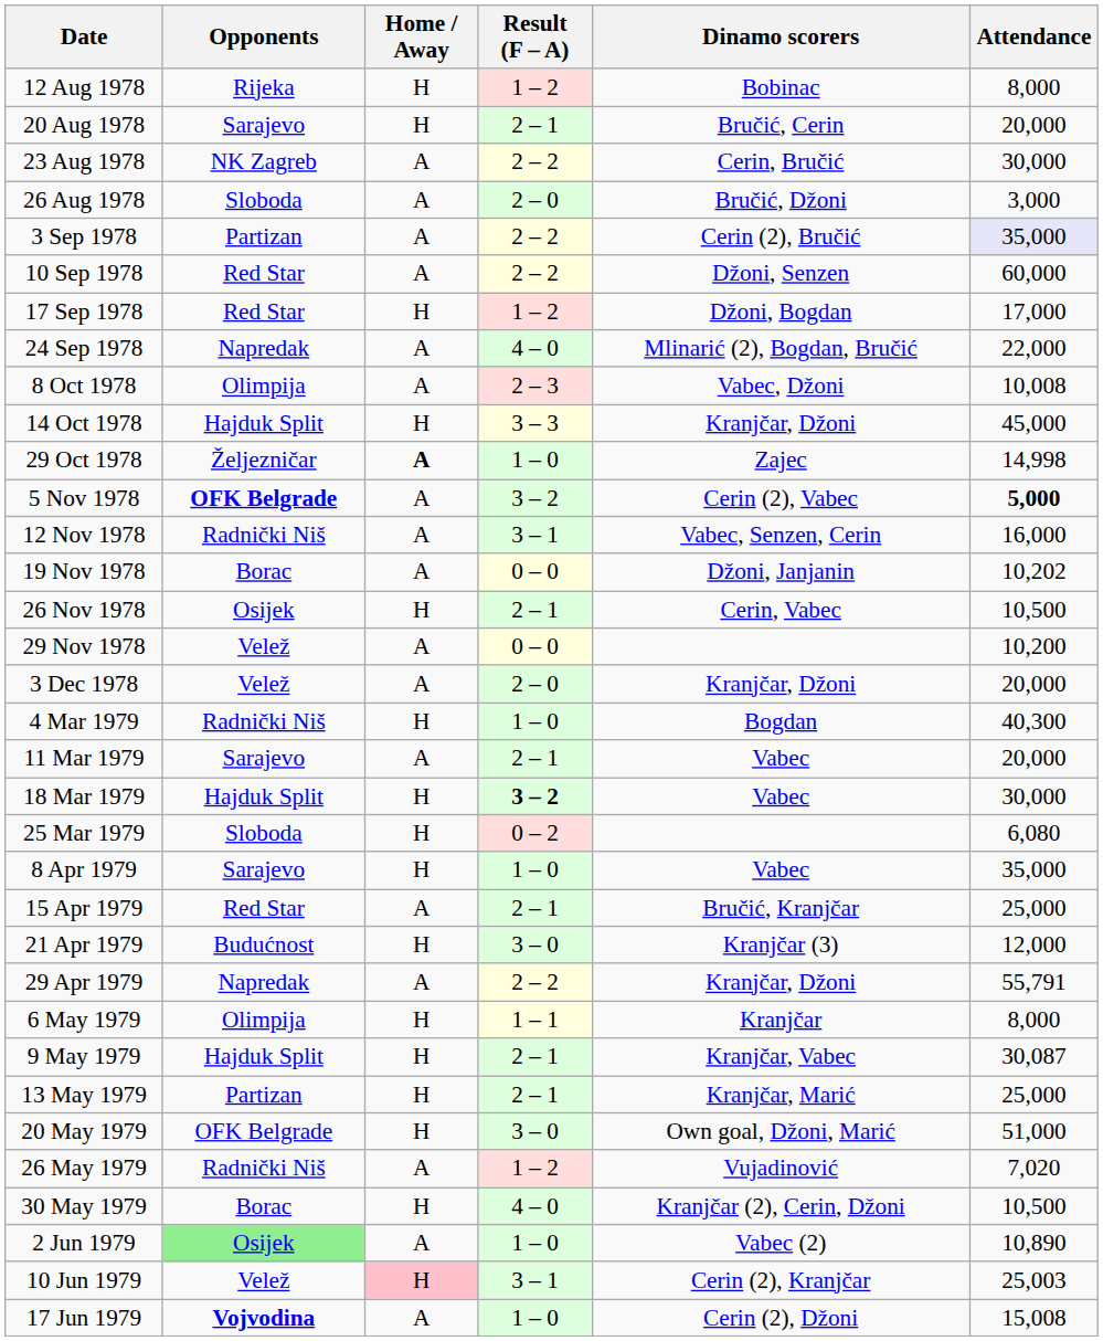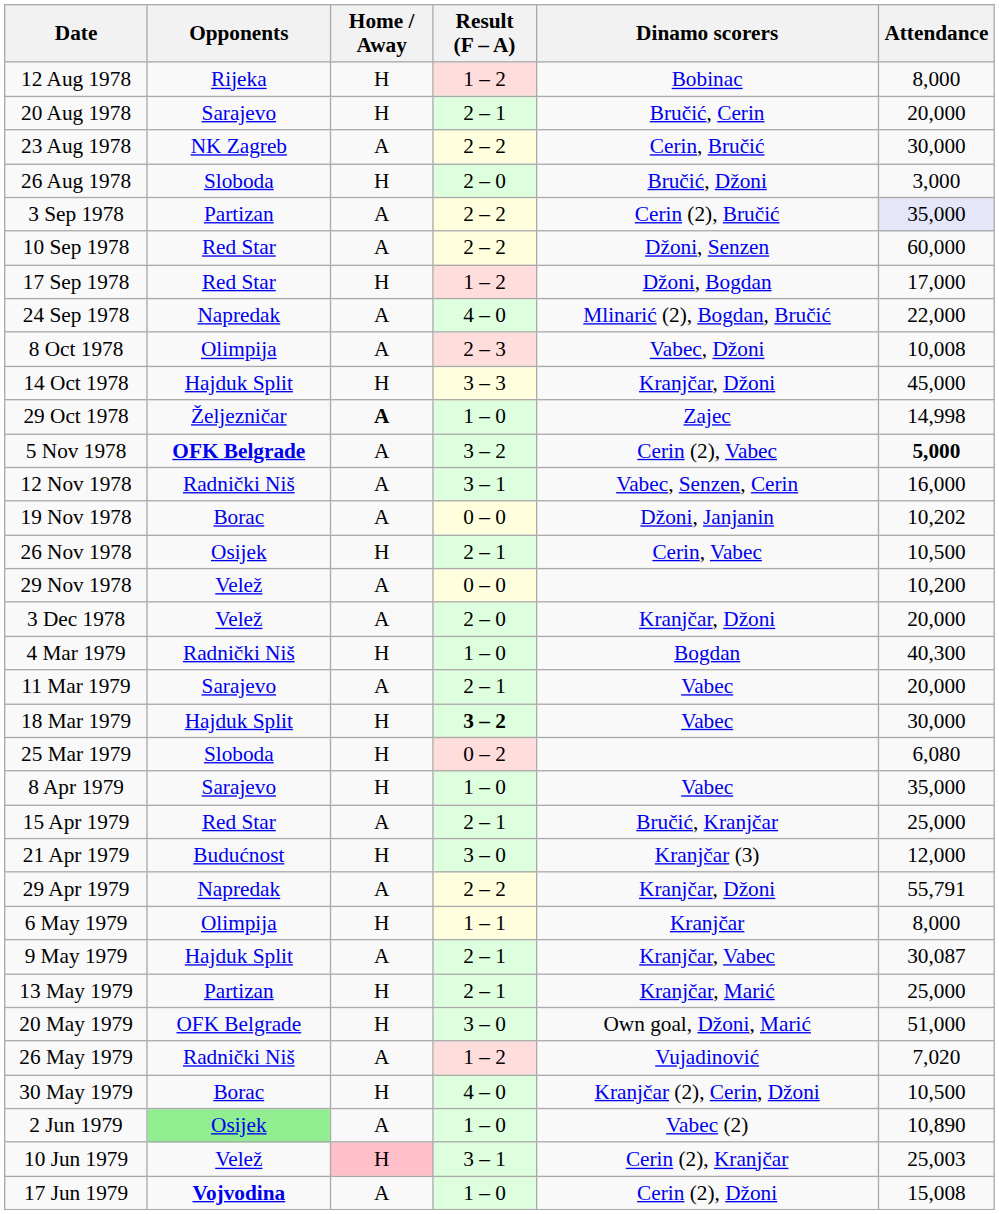 <table class="wikitable sortable" style="text-align:center">
 <tr>
 <th width="100">Date</th>
 <th width="130">Opponents</th>
 <th width="70">Home /<br>Away</th>
 <th width="70">Result<br> (F – A)</th>
 <th width="250">Dinamo scorers</th>
 <th width="80">Attendance</th>
 </tr>
 <tr>
 <td>12 Aug 1978</td>
 <td><a href='#'>Rijeka</a></td>
 <td>H</td>
 <td bgcolor="#ffdddd">1 – 2</td>
 <td><a href='#'>Bobinac</a></td>
 <td>8,000</td>
 </tr>
 <tr>
 <td>20 Aug 1978</td>
 <td><a href='#'>Sarajevo</a></td>
 <td>H</td>
 <td bgcolor="#ddffdd">2 – 1</td>
 <td><a href='#'>Bručić</a>, <a href='#'>Cerin</a></td>
 <td>20,000</td>
 </tr>
 <tr>
 <td>23 Aug 1978</td>
 <td><a href='#'>NK Zagreb</a></td>
 <td>A</td>
 <td bgcolor="#ffffdd">2 – 2</td>
 <td><a href='#'>Cerin</a>, <a href='#'>Bručić</a></td>
 <td>30,000</td>
 </tr>
 <tr>
 <td>26 Aug 1978</td>
 <td><a href='#'>Sloboda</a></td>
-<td>A</td>
+<td>H</td>
 <td bgcolor="#ddffdd">2 – 0</td>
 <td><a href='#'>Bručić</a>, <a href='#'>Džoni</a></td>
 <td>3,000</td>
 </tr>
 <tr>
 <td>3 Sep 1978</td>
 <td><a href='#'>Partizan</a></td>
 <td>A</td>
 <td bgcolor="#ffffdd">2 – 2</td>
 <td><a href='#'>Cerin</a> (2), <a href='#'>Bručić</a></td>
 <td style="background: lavender;">35,000</td>
 </tr>
 <tr>
 <td>10 Sep 1978</td>
 <td><a href='#'>Red Star</a></td>
 <td>A</td>
 <td bgcolor="#ffffdd">2 – 2</td>
 <td><a href='#'>Džoni</a>, <a href='#'>Senzen</a></td>
 <td>60,000</td>
 </tr>
 <tr>
 <td>17 Sep 1978</td>
 <td><a href='#'>Red Star</a></td>
 <td>H</td>
 <td bgcolor="#ffdddd">1 – 2</td>
 <td><a href='#'>Džoni</a>, <a href='#'>Bogdan</a></td>
 <td>17,000</td>
 </tr>
 <tr>
 <td>24 Sep 1978</td>
 <td><a href='#'>Napredak</a></td>
 <td>A</td>
 <td bgcolor="#ddffdd">4 – 0</td>
 <td><a href='#'>Mlinarić</a> (2), <a href='#'>Bogdan</a>, <a href='#'>Bručić</a></td>
 <td>22,000</td>
 </tr>
 <tr>
 <td>8 Oct 1978</td>
 <td><a href='#'>Olimpija</a></td>
 <td>A</td>
 <td bgcolor="#ffdddd">2 – 3</td>
 <td><a href='#'>Vabec</a>, <a href='#'>Džoni</a></td>
 <td>10,008</td>
 </tr>
 <tr>
 <td>14 Oct 1978</td>
 <td><a href='#'>Hajduk Split</a></td>
 <td>H</td>
 <td bgcolor="#ffffdd">3 – 3</td>
 <td><a href='#'>Kranjčar</a>, <a href='#'>Džoni</a></td>
 <td>45,000</td>
 </tr>
 <tr>
 <td>29 Oct 1978</td>
 <td><a href='#'>Željezničar</a></td>
 <td><strong>A</strong></td>
 <td bgcolor="#ddffdd">1 – 0</td>
 <td><a href='#'>Zajec</a></td>
 <td>14,998</td>
 </tr>
 <tr>
 <td>5 Nov 1978</td>
 <td><strong><a href='#'>OFK Belgrade</a></strong></td>
 <td>A</td>
 <td bgcolor="#ddffdd">3 – 2</td>
 <td><a href='#'>Cerin</a> (2), <a href='#'>Vabec</a></td>
 <td><strong>5,000</strong></td>
 </tr>
 <tr>
 <td>12 Nov 1978</td>
 <td><a href='#'>Radnički Niš</a></td>
 <td>A</td>
 <td bgcolor="#ddffdd">3 – 1</td>
 <td><a href='#'>Vabec</a>, <a href='#'>Senzen</a>, <a href='#'>Cerin</a></td>
 <td>16,000</td>
 </tr>
 <tr>
 <td>19 Nov 1978</td>
 <td><a href='#'>Borac</a></td>
 <td>A</td>
 <td bgcolor="#ffffdd">0 – 0</td>
 <td><a href='#'>Džoni</a>, <a href='#'>Janjanin</a></td>
 <td>10,202</td>
 </tr>
 <tr>
 <td>26 Nov 1978</td>
 <td><a href='#'>Osijek</a></td>
 <td>H</td>
 <td bgcolor="#ddffdd">2 – 1</td>
 <td><a href='#'>Cerin</a>, <a href='#'>Vabec</a></td>
 <td>10,500</td>
 </tr>
 <tr>
 <td>29 Nov 1978</td>
 <td><a href='#'>Velež</a></td>
 <td>A</td>
 <td bgcolor="#ffffdd">0 – 0</td>
 <td></td>
 <td>10,200</td>
 </tr>
 <tr>
 <td>3 Dec 1978</td>
 <td><a href='#'>Velež</a></td>
 <td>A</td>
 <td bgcolor="#ddffdd">2 – 0</td>
 <td><a href='#'>Kranjčar</a>, <a href='#'>Džoni</a></td>
 <td>20,000</td>
 </tr>
 <tr>
 <td>4 Mar 1979</td>
 <td><a href='#'>Radnički Niš</a></td>
 <td>H</td>
 <td bgcolor="#ddffdd">1 – 0</td>
 <td><a href='#'>Bogdan</a></td>
 <td>40,300</td>
 </tr>
 <tr>
 <td>11 Mar 1979</td>
 <td><a href='#'>Sarajevo</a></td>
 <td>A</td>
 <td bgcolor="#ddffdd">2 – 1</td>
 <td><a href='#'>Vabec</a></td>
 <td>20,000</td>
 </tr>
 <tr>
 <td>18 Mar 1979</td>
 <td><a href='#'>Hajduk Split</a></td>
 <td>H</td>
 <td bgcolor="#ddffdd"><strong>3 – 2</strong></td>
 <td><a href='#'>Vabec</a></td>
 <td>30,000</td>
 </tr>
 <tr>
 <td>25 Mar 1979</td>
 <td><a href='#'>Sloboda</a></td>
 <td>H</td>
 <td bgcolor="#ffdddd">0 – 2</td>
 <td></td>
 <td>6,080</td>
 </tr>
 <tr>
 <td>8 Apr 1979</td>
 <td><a href='#'>Sarajevo</a></td>
 <td>H</td>
 <td bgcolor="#ddffdd">1 – 0</td>
 <td><a href='#'>Vabec</a></td>
 <td>35,000</td>
 </tr>
 <tr>
 <td>15 Apr 1979</td>
 <td><a href='#'>Red Star</a></td>
 <td>A</td>
 <td bgcolor="#ddffdd">2 – 1</td>
 <td><a href='#'>Bručić</a>, <a href='#'>Kranjčar</a></td>
 <td>25,000</td>
 </tr>
 <tr>
 <td>21 Apr 1979</td>
 <td><a href='#'>Budućnost</a></td>
 <td>H</td>
 <td bgcolor="#ddffdd">3 – 0</td>
 <td><a href='#'>Kranjčar</a> (3)</td>
 <td>12,000</td>
 </tr>
 <tr>
 <td>29 Apr 1979</td>
 <td><a href='#'>Napredak</a></td>
 <td>A</td>
 <td bgcolor="#ffffdd">2 – 2</td>
 <td><a href='#'>Kranjčar</a>, <a href='#'>Džoni</a></td>
 <td>55,791</td>
 </tr>
 <tr>
 <td>6 May 1979</td>
 <td><a href='#'>Olimpija</a></td>
 <td>H</td>
 <td bgcolor="#ffffdd">1 – 1</td>
 <td><a href='#'>Kranjčar</a></td>
 <td>8,000</td>
 </tr>
 <tr>
 <td>9 May 1979</td>
 <td><a href='#'>Hajduk Split</a></td>
-<td>H</td>
+<td>A</td>
 <td bgcolor="#ddffdd">2 – 1</td>
 <td><a href='#'>Kranjčar</a>, <a href='#'>Vabec</a></td>
 <td>30,087</td>
 </tr>
 <tr>
 <td>13 May 1979</td>
 <td><a href='#'>Partizan</a></td>
 <td>H</td>
 <td bgcolor="#ddffdd">2 – 1</td>
 <td><a href='#'>Kranjčar</a>, <a href='#'>Marić</a></td>
 <td>25,000</td>
 </tr>
 <tr>
 <td>20 May 1979</td>
 <td><a href='#'>OFK Belgrade</a></td>
 <td>H</td>
 <td bgcolor="#ddffdd">3 – 0</td>
 <td>Own goal, <a href='#'>Džoni</a>, <a href='#'>Marić</a></td>
 <td>51,000</td>
 </tr>
 <tr>
 <td>26 May 1979</td>
 <td><a href='#'>Radnički Niš</a></td>
 <td>A</td>
 <td bgcolor="#ffdddd">1 – 2</td>
 <td><a href='#'>Vujadinović</a></td>
 <td>7,020</td>
 </tr>
 <tr>
 <td>30 May 1979</td>
 <td><a href='#'>Borac</a></td>
 <td>H</td>
 <td bgcolor="#ddffdd">4 – 0</td>
 <td><a href='#'>Kranjčar</a> (2), <a href='#'>Cerin</a>, <a href='#'>Džoni</a></td>
 <td>10,500</td>
 </tr>
 <tr>
 <td>2 Jun 1979</td>
 <td style="background: lightgreen;"><a href='#'>Osijek</a></td>
 <td>A</td>
 <td bgcolor="#ddffdd">1 – 0</td>
 <td><a href='#'>Vabec</a> (2)</td>
 <td>10,890</td>
 </tr>
 <tr>
 <td>10 Jun 1979</td>
 <td><a href='#'>Velež</a></td>
 <td style="background: pink;">H</td>
 <td bgcolor="#ddffdd">3 – 1</td>
 <td><a href='#'>Cerin</a> (2), <a href='#'>Kranjčar</a></td>
 <td>25,003</td>
 </tr>
 <tr>
 <td>17 Jun 1979</td>
 <td><strong><a href='#'>Vojvodina</a></strong></td>
 <td>A</td>
 <td bgcolor="#ddffdd">1 – 0</td>
 <td><a href='#'>Cerin</a> (2), <a href='#'>Džoni</a></td>
 <td>15,008</td>
 </tr>
 <tr>
 </tr>
 </table>
